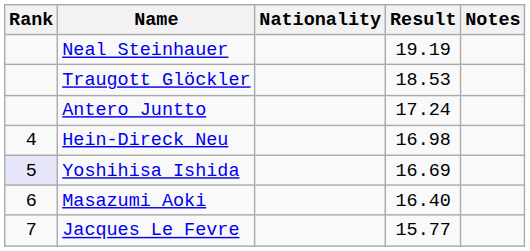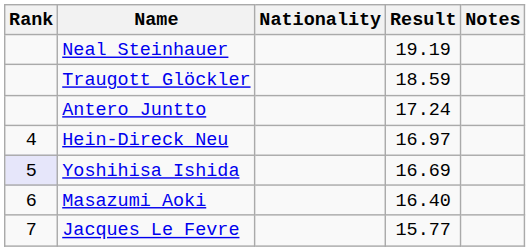 <table class="wikitable sortable" style="text-align:center">
 <tr>
 <th>Rank</th>
 <th>Name</th>
 <th>Nationality</th>
 <th>Result</th>
 <th>Notes</th>
 </tr>
 <tr>
 <td></td>
 <td align=left><a href='#'>Neal Steinhauer</a></td>
 <td align=left></td>
 <td>19.19</td>
 <td></td>
 </tr>
 <tr>
 <td></td>
 <td align=left><a href='#'>Traugott Glöckler</a></td>
 <td align=left></td>
-<td>18.53</td>
+<td>18.59</td>
 <td></td>
 </tr>
 <tr>
 <td></td>
 <td align=left><a href='#'>Antero Juntto</a></td>
 <td align=left></td>
 <td>17.24</td>
 <td></td>
 </tr>
 <tr>
 <td>4</td>
 <td align=left><a href='#'>Hein-Direck Neu</a></td>
 <td align=left></td>
-<td>16.98</td>
+<td>16.97</td>
 <td></td>
 </tr>
 <tr>
 <td style="background: lavender;">5</td>
 <td align=left><a href='#'>Yoshihisa Ishida</a></td>
 <td align=left></td>
 <td>16.69</td>
 <td></td>
 </tr>
 <tr>
 <td>6</td>
 <td align=left><a href='#'>Masazumi Aoki</a></td>
 <td align=left></td>
 <td>16.40</td>
 <td></td>
 </tr>
 <tr>
 <td>7</td>
 <td align=left><a href='#'>Jacques Le Fevre</a></td>
 <td align=left></td>
 <td>15.77</td>
 <td></td>
 </tr>
 </table>
